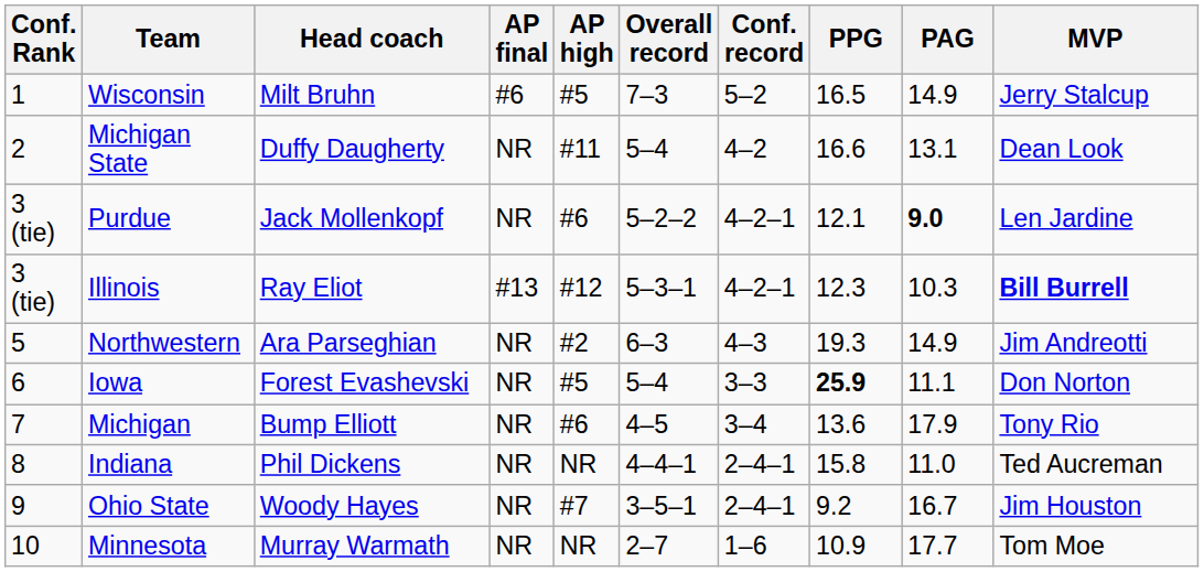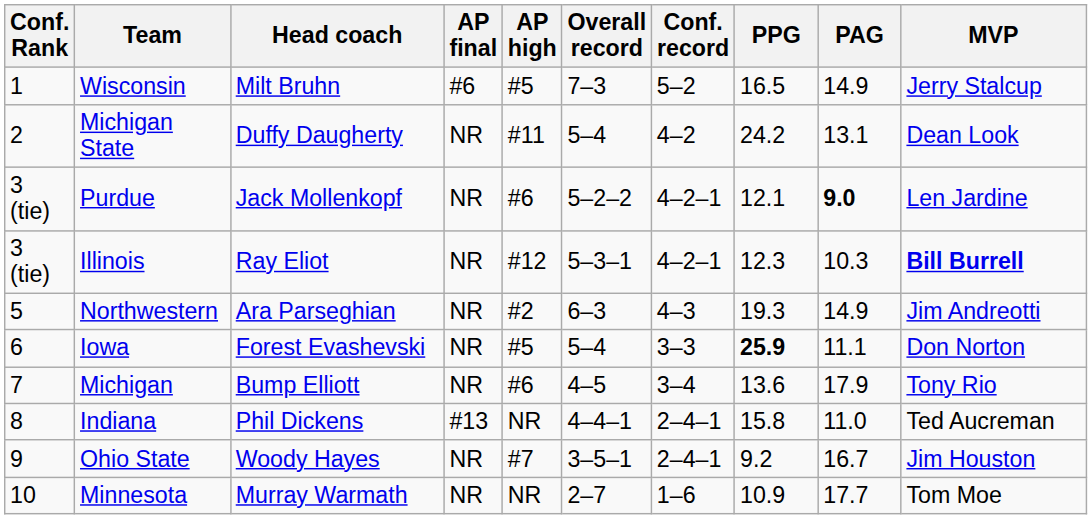 <table class="sortable wikitable">
 <tr>
 <th width="25">Conf. Rank</th>
 <th width="100">Team</th>
 <th width="140">Head coach</th>
 <th width="25">AP final</th>
 <th width="25">AP high</th>
 <th width="50">Overall record</th>
 <th width="50">Conf. record</th>
 <th width="50">PPG</th>
 <th width="50">PAG</th>
 <th width="120">MVP</th>
 </tr>
 <tr align="left" bgcolor="">
 <td>1</td>
 <td><a href='#'>Wisconsin</a></td>
 <td><a href='#'>Milt Bruhn</a></td>
 <td>#6</td>
 <td>#5</td>
 <td>7–3</td>
 <td>5–2</td>
 <td>16.5</td>
 <td>14.9</td>
 <td><a href='#'>Jerry Stalcup</a></td>
 </tr>
 <tr align="left" bgcolor="">
 <td>2</td>
 <td><a href='#'>Michigan State</a></td>
 <td><a href='#'>Duffy Daugherty</a></td>
 <td>NR</td>
 <td>#11</td>
 <td>5–4</td>
 <td>4–2</td>
-<td>16.6</td>
+<td>24.2</td>
 <td>13.1</td>
 <td><a href='#'>Dean Look</a></td>
 </tr>
 <tr align="left" bgcolor="">
 <td>3 (tie)</td>
 <td><a href='#'>Purdue</a></td>
 <td><a href='#'>Jack Mollenkopf</a></td>
 <td>NR</td>
 <td>#6</td>
 <td>5–2–2</td>
 <td>4–2–1</td>
 <td>12.1</td>
 <td><strong>9.0</strong></td>
 <td><a href='#'>Len Jardine</a></td>
 </tr>
 <tr align="left" bgcolor="">
 <td>3 (tie)</td>
 <td><a href='#'>Illinois</a></td>
 <td><a href='#'>Ray Eliot</a></td>
-<td>#13</td>
+<td>NR</td>
 <td>#12</td>
 <td>5–3–1</td>
 <td>4–2–1</td>
 <td>12.3</td>
 <td>10.3</td>
 <td><strong><a href='#'>Bill Burrell</a></strong></td>
 </tr>
 <tr align="left" bgcolor="">
 <td>5</td>
 <td><a href='#'>Northwestern</a></td>
 <td><a href='#'>Ara Parseghian</a></td>
 <td>NR</td>
 <td>#2</td>
 <td>6–3</td>
 <td>4–3</td>
 <td>19.3</td>
 <td>14.9</td>
 <td><a href='#'>Jim Andreotti</a></td>
 </tr>
 <tr align="left" bgcolor="">
 <td>6</td>
 <td><a href='#'>Iowa</a></td>
 <td><a href='#'>Forest Evashevski</a></td>
 <td>NR</td>
 <td>#5</td>
 <td>5–4</td>
 <td>3–3</td>
 <td><strong>25.9</strong></td>
 <td>11.1</td>
 <td><a href='#'>Don Norton</a></td>
 </tr>
 <tr align="left" bgcolor="">
 <td>7</td>
 <td><a href='#'>Michigan</a></td>
 <td><a href='#'>Bump Elliott</a></td>
 <td>NR</td>
 <td>#6</td>
 <td>4–5</td>
 <td>3–4</td>
 <td>13.6</td>
 <td>17.9</td>
 <td><a href='#'>Tony Rio</a></td>
 </tr>
 <tr align="left" bgcolor="">
 <td>8</td>
 <td><a href='#'>Indiana</a></td>
 <td><a href='#'>Phil Dickens</a></td>
-<td>NR</td>
+<td>#13</td>
 <td>NR</td>
 <td>4–4–1</td>
 <td>2–4–1</td>
 <td>15.8</td>
 <td>11.0</td>
 <td>Ted Aucreman</td>
 </tr>
 <tr align="left" bgcolor="">
 <td>9</td>
 <td><a href='#'>Ohio State</a></td>
 <td><a href='#'>Woody Hayes</a></td>
 <td>NR</td>
 <td>#7</td>
 <td>3–5–1</td>
 <td>2–4–1</td>
 <td>9.2</td>
 <td>16.7</td>
 <td><a href='#'>Jim Houston</a></td>
 </tr>
 <tr align="left" bgcolor="">
 <td>10</td>
 <td><a href='#'>Minnesota</a></td>
 <td><a href='#'>Murray Warmath</a></td>
 <td>NR</td>
 <td>NR</td>
 <td>2–7</td>
 <td>1–6</td>
 <td>10.9</td>
 <td>17.7</td>
 <td>Tom Moe</td>
 </tr>
 </table>
